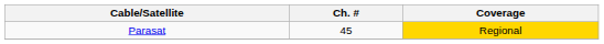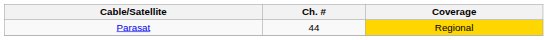 <table class="wikitable unsortable" style="width:100%; text-align:center;">
 <tr>
 <th>Cable/Satellite</th>
 <th>Ch. #</th>
 <th class="unsortable">Coverage</th>
 </tr>
 <tr>
 <td><a href='#'>Parasat</a></td>
-<td>45</td>
+<td>44</td>
 <td style="background: gold;">Regional</td>
 </tr>
 <tr>
 </tr>
 </table>
